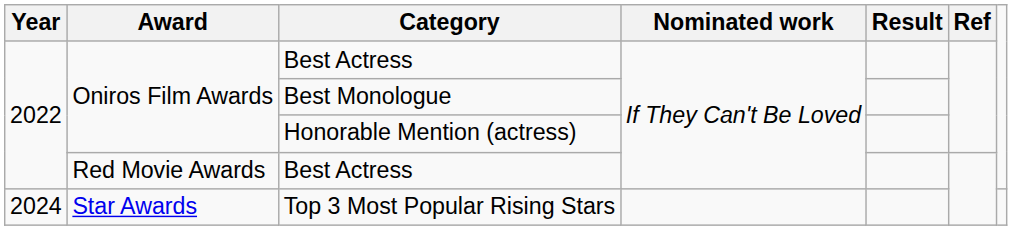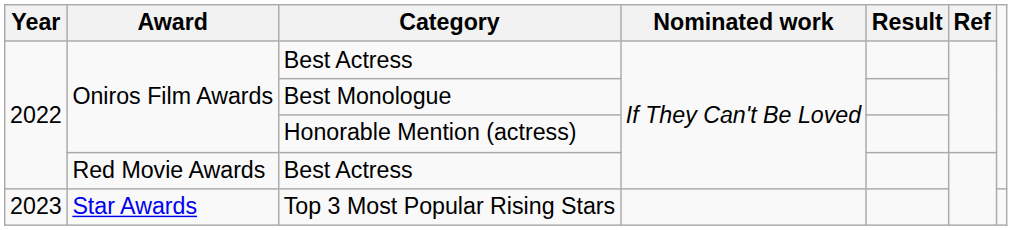 <table class="wikitable sortable">
 <tr>
 <th>Year</th>
 <th>Award</th>
 <th>Category</th>
 <th>Nominated work</th>
 <th>Result</th>
 <th class="unsortable">Ref</th>
 </tr>
 <tr>
 <td rowspan=4>2022</td>
 <td rowspan=3>Oniros Film Awards</td>
 <td>Best Actress</td>
 <td rowspan=4><em>If They Can't Be Loved</em></td>
 <td></td>
 <td rowspan=3></td>
 </tr>
 <tr>
 <td>Best Monologue</td>
 <td></td>
 </tr>
 <tr>
 <td>Honorable Mention (actress)</td>
 <td></td>
 </tr>
 <tr>
 <td>Red Movie Awards</td>
 <td>Best Actress</td>
 <td></td>
 <td rowspan=3></td>
 </tr>
 <tr>
-<td rowspan=1>2024</td>
+<td rowspan=1>2023</td>
 <td><a href='#'>Star Awards</a></td>
 <td>Top 3 Most Popular Rising Stars</td>
 <td></td>
 <td></td>
 <td></td>
 </tr>
 </table>
